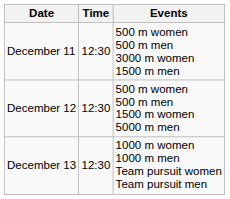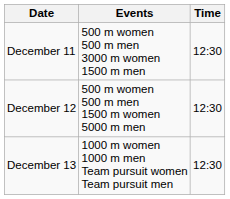 <table class="wikitable" border="1">
 <tr>
 <th>Date</th>
+<th>Events</th>
 <th>Time</th>
-<th>Events</th>
 </tr>
 <tr>
 <td>December 11</td>
+<td>500 m women<br>500 m men<br>3000 m women<br>1500 m men</td>
 <td>12:30</td>
-<td>500 m women<br>500 m men<br>3000 m women<br>1500 m men</td>
 </tr>
 <tr>
 <td>December 12</td>
+<td>500 m women<br>500 m men<br>1500 m women<br>5000 m men</td>
 <td>12:30</td>
-<td>500 m women<br>500 m men<br>1500 m women<br>5000 m men</td>
 </tr>
 <tr>
 <td>December 13</td>
+<td>1000 m women<br>1000 m men<br>Team pursuit women<br>Team pursuit men</td>
 <td>12:30</td>
-<td>1000 m women<br>1000 m men<br>Team pursuit women<br>Team pursuit men</td>
 </tr>
 </table>
